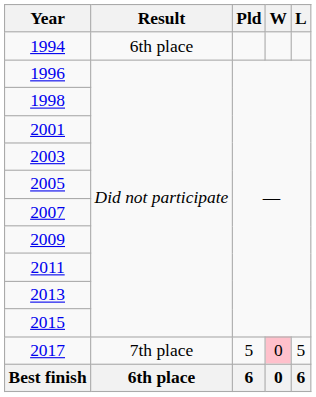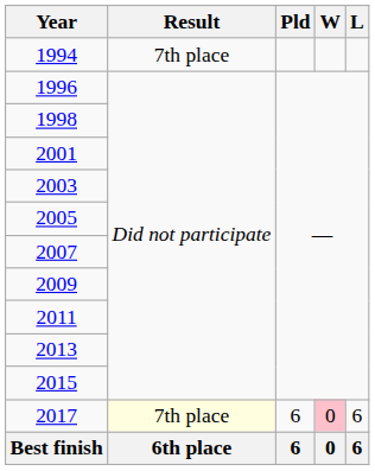 <table class="wikitable" style="text-align:center">
 <tr>
 <th>Year</th>
 <th>Result</th>
 <th>Pld</th>
 <th>W</th>
 <th>L</th>
 </tr>
 <tr>
 <td> <a href='#'>1994</a></td>
-<td>6th place</td>
+<td>7th place</td>
 <td></td>
 <td></td>
 <td></td>
 </tr>
 <tr>
 <td> <a href='#'>1996</a></td>
 <td rowspan="10"><em>Did not participate</em></td>
 <td colspan="3" rowspan="10">—</td>
 </tr>
 <tr>
 <td> <a href='#'>1998</a></td>
 </tr>
 <tr>
 <td> <a href='#'>2001</a></td>
 </tr>
 <tr>
 <td> <a href='#'>2003</a></td>
 </tr>
 <tr>
 <td> <a href='#'>2005</a></td>
 </tr>
 <tr>
 <td> <a href='#'>2007</a></td>
 </tr>
 <tr>
 <td> <a href='#'>2009</a></td>
 </tr>
 <tr>
 <td> <a href='#'>2011</a></td>
 </tr>
 <tr>
 <td> <a href='#'>2013</a></td>
 </tr>
 <tr>
 <td> <a href='#'>2015</a></td>
 </tr>
 <tr>
 <td> <a href='#'>2017</a></td>
-<td>7th place</td>
-<td>5</td>
+<td style="background: lightyellow;">7th place</td>
+<td>6</td>
 <td style="background: pink;">0</td>
-<td>5</td>
+<td>6</td>
 </tr>
 <tr>
 <th>Best finish</th>
 <th>6th place</th>
 <th>6</th>
 <th>0</th>
 <th>6</th>
 </tr>
 </table>
